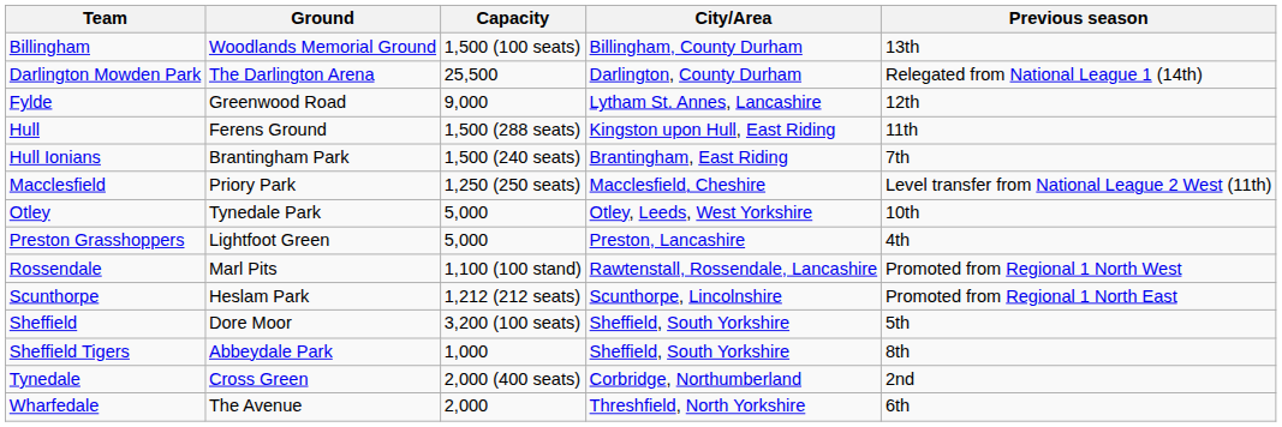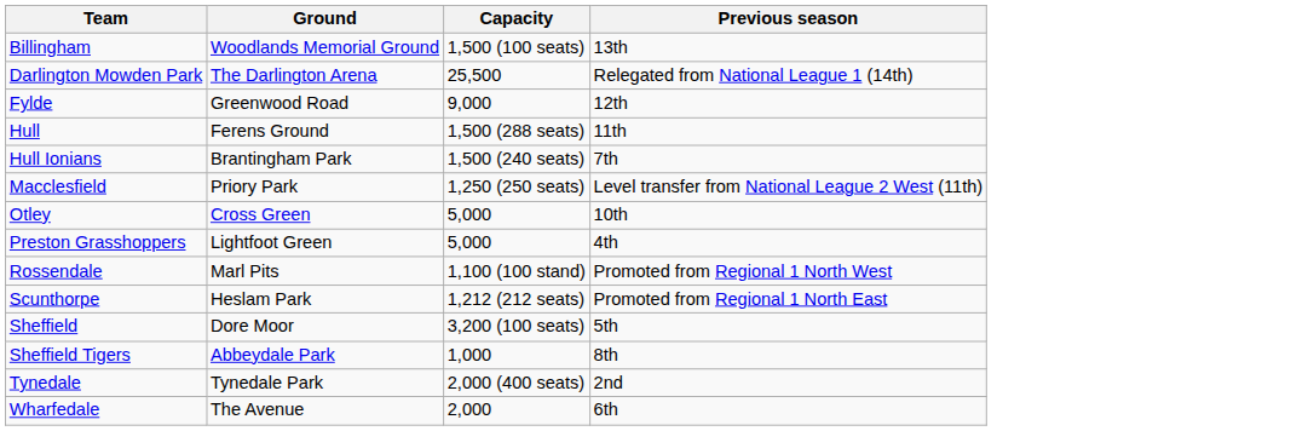 <table class="wikitable sortable">
 <tr>
 <th>Team</th>
 <th>Ground</th>
 <th>Capacity</th>
-<th>City/Area</th>
 <th>Previous season</th>
 </tr>
 <tr>
 <td><a href='#'>Billingham</a></td>
 <td><a href='#'>Woodlands Memorial Ground</a></td>
 <td>1,500 (100 seats)</td>
-<td><a href='#'>Billingham, County Durham</a></td>
 <td>13th</td>
 </tr>
 <tr>
 <td><a href='#'>Darlington Mowden Park</a></td>
 <td><a href='#'>The Darlington Arena</a></td>
 <td>25,500</td>
-<td><a href='#'>Darlington</a>, <a href='#'>County Durham</a></td>
 <td>Relegated from <a href='#'>National League 1</a> (14th)</td>
 </tr>
 <tr>
 <td><a href='#'>Fylde</a></td>
 <td>Greenwood Road </td>
 <td>9,000</td>
-<td><a href='#'>Lytham St. Annes</a>, <a href='#'>Lancashire</a></td>
 <td>12th</td>
 </tr>
 <tr>
 <td><a href='#'>Hull</a></td>
 <td>Ferens Ground</td>
 <td>1,500 (288 seats)</td>
-<td><a href='#'>Kingston upon Hull</a>, <a href='#'>East Riding</a></td>
 <td>11th</td>
 </tr>
 <tr>
 <td><a href='#'>Hull Ionians</a></td>
 <td>Brantingham Park </td>
 <td>1,500 (240 seats)</td>
-<td><a href='#'>Brantingham</a>, <a href='#'>East Riding</a></td>
 <td>7th</td>
 </tr>
 <tr>
 <td><a href='#'>Macclesfield</a></td>
 <td>Priory Park</td>
 <td>1,250 (250 seats)</td>
-<td><a href='#'>Macclesfield, Cheshire</a></td>
 <td>Level transfer from <a href='#'>National League 2 West</a> (11th)</td>
 </tr>
 <tr>
 <td><a href='#'>Otley</a></td>
-<td>Tynedale Park </td>
+<td><a href='#'>Cross Green</a></td>
 <td>5,000</td>
-<td><a href='#'>Otley</a>, <a href='#'>Leeds</a>, <a href='#'>West Yorkshire</a></td>
 <td>10th</td>
 </tr>
 <tr>
 <td><a href='#'>Preston Grasshoppers</a></td>
 <td>Lightfoot Green</td>
 <td>5,000</td>
-<td><a href='#'>Preston, Lancashire</a></td>
 <td>4th</td>
 </tr>
 <tr>
 <td><a href='#'>Rossendale</a></td>
 <td>Marl Pits</td>
 <td>1,100 (100 stand)</td>
-<td><a href='#'>Rawtenstall, Rossendale, Lancashire</a></td>
 <td>Promoted from <a href='#'>Regional 1 North West</a></td>
 </tr>
 <tr>
 <td><a href='#'>Scunthorpe</a></td>
 <td>Heslam Park</td>
 <td>1,212 (212 seats)</td>
-<td><a href='#'>Scunthorpe</a>, <a href='#'>Lincolnshire</a></td>
 <td>Promoted from <a href='#'>Regional 1 North East</a></td>
 </tr>
 <tr>
 <td><a href='#'>Sheffield</a></td>
 <td>Dore Moor </td>
 <td>3,200 (100 seats)</td>
-<td><a href='#'>Sheffield</a>, <a href='#'>South Yorkshire</a></td>
 <td>5th</td>
 </tr>
 <tr>
 <td><a href='#'>Sheffield Tigers</a></td>
 <td><a href='#'>Abbeydale Park</a></td>
 <td>1,000</td>
-<td><a href='#'>Sheffield</a>, <a href='#'>South Yorkshire</a></td>
 <td>8th</td>
 </tr>
 <tr>
 <td><a href='#'>Tynedale</a></td>
-<td><a href='#'>Cross Green</a></td>
+<td>Tynedale Park </td>
 <td>2,000 (400 seats)</td>
-<td><a href='#'>Corbridge</a>, <a href='#'>Northumberland</a></td>
 <td>2nd</td>
 </tr>
 <tr>
 <td><a href='#'>Wharfedale</a></td>
 <td>The Avenue </td>
 <td>2,000</td>
-<td><a href='#'>Threshfield</a>, <a href='#'>North Yorkshire</a></td>
 <td>6th</td>
 </tr>
 </table>
